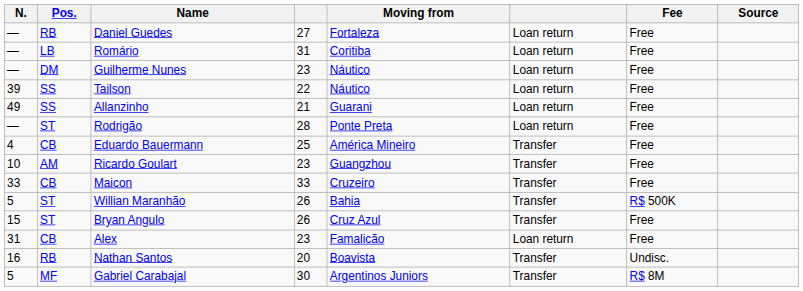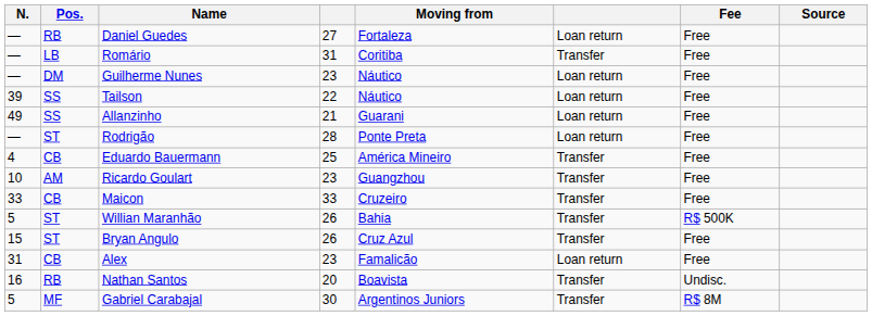 <table class="wikitable sortable" style="width:85%; text-align:center; text-align:left;">
 <tr>
 <th>N.</th>
 <th><a href='#'>Pos.</a></th>
 <th>Name</th>
 <th></th>
 <th>Moving from</th>
 <th></th>
 <th>Fee</th>
 <th>Source</th>
 </tr>
 <tr>
 <td>—</td>
 <td><a href='#'>RB</a></td>
 <td style="text-align:left;"> <a href='#'>Daniel Guedes</a></td>
 <td>27</td>
 <td style="text-align:left;"><a href='#'>Fortaleza</a></td>
 <td>Loan return</td>
 <td>Free</td>
 <td></td>
 </tr>
 <tr>
 <td>—</td>
 <td><a href='#'>LB</a></td>
 <td style="text-align:left;"> <a href='#'>Romário</a></td>
 <td>31</td>
 <td style="text-align:left;"><a href='#'>Coritiba</a></td>
-<td>Loan return</td>
+<td>Transfer</td>
 <td>Free</td>
 <td></td>
 </tr>
 <tr>
 <td>—</td>
 <td><a href='#'>DM</a></td>
 <td style="text-align:left;"> <a href='#'>Guilherme Nunes</a></td>
 <td>23</td>
 <td style="text-align:left;"><a href='#'>Náutico</a></td>
 <td>Loan return</td>
 <td>Free</td>
 <td></td>
 </tr>
 <tr>
 <td>39</td>
 <td><a href='#'>SS</a></td>
 <td style="text-align:left;"> <a href='#'>Tailson</a></td>
 <td>22</td>
 <td style="text-align:left;"><a href='#'>Náutico</a></td>
 <td>Loan return</td>
 <td>Free</td>
 <td></td>
 </tr>
 <tr>
 <td>49</td>
 <td><a href='#'>SS</a></td>
 <td style="text-align:left;"> <a href='#'>Allanzinho</a></td>
 <td>21</td>
 <td style="text-align:left;"><a href='#'>Guarani</a></td>
 <td>Loan return</td>
 <td>Free</td>
 <td></td>
 </tr>
 <tr>
 <td>—</td>
 <td><a href='#'>ST</a></td>
 <td style="text-align:left;"> <a href='#'>Rodrigão</a></td>
 <td>28</td>
 <td style="text-align:left;"><a href='#'>Ponte Preta</a></td>
 <td>Loan return</td>
 <td>Free</td>
 <td></td>
 </tr>
 <tr>
 <td>4</td>
 <td><a href='#'>CB</a></td>
 <td style="text-align:left;"> <a href='#'>Eduardo Bauermann</a></td>
 <td>25</td>
 <td style="text-align:left;"><a href='#'>América Mineiro</a></td>
 <td>Transfer</td>
 <td>Free</td>
 <td></td>
 </tr>
 <tr>
 <td>10</td>
 <td><a href='#'>AM</a></td>
 <td style="text-align:left;"> <a href='#'>Ricardo Goulart</a></td>
 <td>23</td>
 <td style="text-align:left;"><a href='#'>Guangzhou</a> </td>
 <td>Transfer</td>
 <td>Free</td>
 <td></td>
 </tr>
 <tr>
 <td>33</td>
 <td><a href='#'>CB</a></td>
 <td style="text-align:left;"> <a href='#'>Maicon</a></td>
 <td>33</td>
 <td style="text-align:left;"><a href='#'>Cruzeiro</a></td>
 <td>Transfer</td>
 <td>Free</td>
 <td></td>
 </tr>
 <tr>
 <td>5</td>
 <td><a href='#'>ST</a></td>
 <td style="text-align:left;"> <a href='#'>Willian Maranhão</a></td>
 <td>26</td>
 <td style="text-align:left;"><a href='#'>Bahia</a></td>
 <td>Transfer</td>
 <td><a href='#'>R$</a> 500K</td>
 <td></td>
 </tr>
 <tr>
 <td>15</td>
 <td><a href='#'>ST</a></td>
 <td style="text-align:left;"> <a href='#'>Bryan Angulo</a></td>
 <td>26</td>
 <td style="text-align:left;"><a href='#'>Cruz Azul</a> </td>
 <td>Transfer</td>
 <td>Free</td>
 <td></td>
 </tr>
 <tr>
 <td>31</td>
 <td><a href='#'>CB</a></td>
 <td style="text-align:left;"> <a href='#'>Alex</a></td>
 <td>23</td>
 <td style="text-align:left;"><a href='#'>Famalicão</a> </td>
 <td>Loan return</td>
 <td>Free</td>
 <td></td>
 </tr>
 <tr>
 <td>16</td>
 <td><a href='#'>RB</a></td>
 <td style="text-align:left;"> <a href='#'>Nathan Santos</a></td>
 <td>20</td>
 <td style="text-align:left;"><a href='#'>Boavista</a> </td>
 <td>Transfer</td>
 <td>Undisc.</td>
 <td></td>
 </tr>
 <tr>
 <td>5</td>
 <td><a href='#'>MF</a></td>
 <td style="text-align:left;"> <a href='#'>Gabriel Carabajal</a></td>
 <td>30</td>
 <td style="text-align:left;"><a href='#'>Argentinos Juniors</a> </td>
 <td>Transfer</td>
 <td><a href='#'>R$</a> 8M</td>
 <td></td>
 </tr>
 </table>
